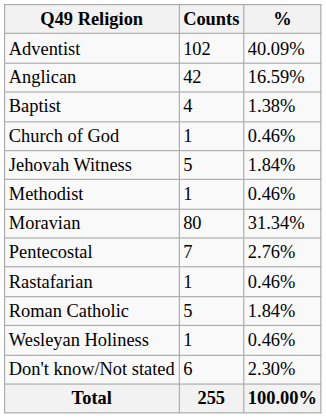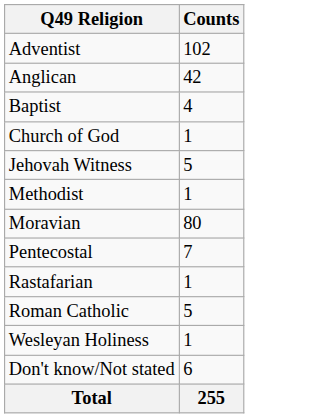 <table class="wikitable sortable mw-collapsible">
 <tr>
 <th>Q49 Religion</th>
 <th>Counts</th>
-<th>%</th>
 </tr>
 <tr>
 <td>Adventist</td>
 <td>102</td>
-<td>40.09%</td>
 </tr>
 <tr>
 <td>Anglican</td>
 <td>42</td>
-<td>16.59%</td>
 </tr>
 <tr>
 <td>Baptist</td>
 <td>4</td>
-<td>1.38%</td>
 </tr>
 <tr>
 <td>Church of God</td>
 <td>1</td>
-<td>0.46%</td>
 </tr>
 <tr>
 <td>Jehovah Witness</td>
 <td>5</td>
-<td>1.84%</td>
 </tr>
 <tr>
 <td>Methodist</td>
 <td>1</td>
-<td>0.46%</td>
 </tr>
 <tr>
 <td>Moravian</td>
 <td>80</td>
-<td>31.34%</td>
 </tr>
 <tr>
 <td>Pentecostal</td>
 <td>7</td>
-<td>2.76%</td>
 </tr>
 <tr>
 <td>Rastafarian</td>
 <td>1</td>
-<td>0.46%</td>
 </tr>
 <tr>
 <td>Roman Catholic</td>
 <td>5</td>
-<td>1.84%</td>
 </tr>
 <tr>
 <td>Wesleyan Holiness</td>
 <td>1</td>
-<td>0.46%</td>
 </tr>
 <tr>
 <td>Don't know/Not stated</td>
 <td>6</td>
-<td>2.30%</td>
 </tr>
 <tr>
 <th>Total</th>
 <th>255</th>
-<th>100.00%</th>
 </tr>
 </table>
